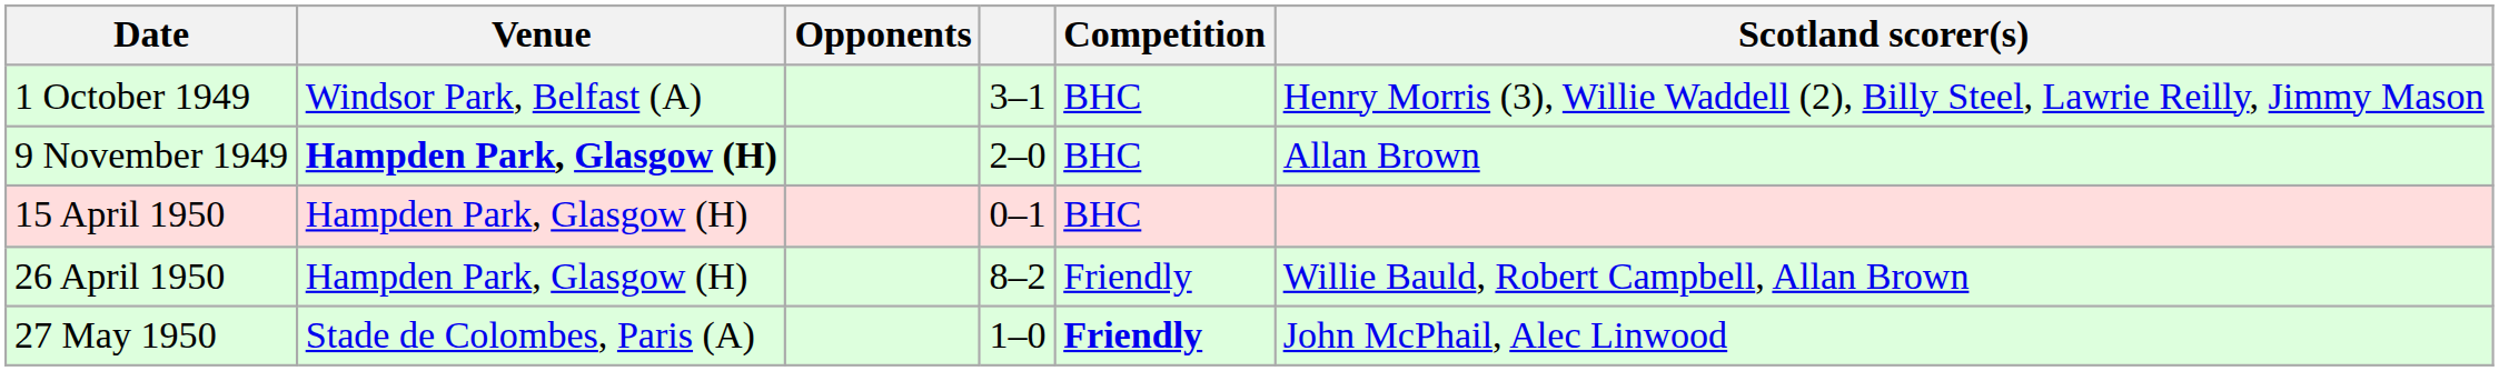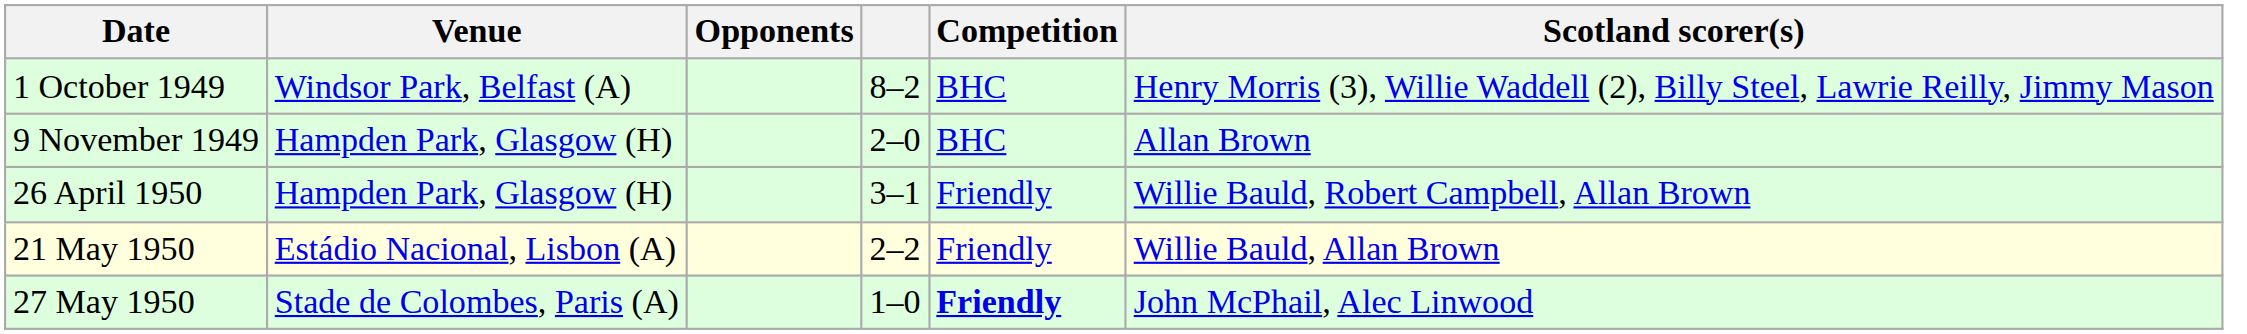 <table class="wikitable">
 <tr>
 <th>Date</th>
 <th>Venue</th>
 <th>Opponents</th>
 <th></th>
 <th>Competition</th>
 <th>Scotland scorer(s)</th>
 </tr>
 <tr bgcolor=#ddffdd>
 <td>1 October 1949</td>
 <td><a href='#'>Windsor Park</a>, <a href='#'>Belfast</a> (A)</td>
 <td></td>
-<td align=center>3–1</td>
+<td align=center>8–2</td>
 <td><a href='#'>BHC</a></td>
 <td><a href='#'>Henry Morris</a> (3), <a href='#'>Willie Waddell</a> (2), <a href='#'>Billy Steel</a>, <a href='#'>Lawrie Reilly</a>, <a href='#'>Jimmy Mason</a></td>
 </tr>
 <tr bgcolor=#ddffdd>
 <td>9 November 1949</td>
-<td><strong><a href='#'>Hampden Park</a>, <a href='#'>Glasgow</a> (H)</strong></td>
+<td><a href='#'>Hampden Park</a>, <a href='#'>Glasgow</a> (H)</td>
 <td></td>
 <td align=center>2–0</td>
 <td><a href='#'>BHC</a></td>
 <td><a href='#'>Allan Brown</a></td>
 </tr>
-<tr bgcolor=#ffdddd>
-<td>15 April 1950</td>
-<td><a href='#'>Hampden Park</a>, <a href='#'>Glasgow</a> (H)</td>
-<td></td>
-<td align=center>0–1</td>
-<td><a href='#'>BHC</a></td>
-<td></td>
-</tr>
 <tr bgcolor=#ddffdd>
 <td>26 April 1950</td>
 <td><a href='#'>Hampden Park</a>, <a href='#'>Glasgow</a> (H)</td>
 <td></td>
-<td align=center>8–2</td>
+<td align=center>3–1</td>
 <td><a href='#'>Friendly</a></td>
 <td><a href='#'>Willie Bauld</a>, <a href='#'>Robert Campbell</a>, <a href='#'>Allan Brown</a></td>
+</tr>
+<tr bgcolor=#ffffdd>
+<td>21 May 1950</td>
+<td><a href='#'>Estádio Nacional</a>, <a href='#'>Lisbon</a> (A)</td>
+<td></td>
+<td align=center>2–2</td>
+<td><a href='#'>Friendly</a></td>
+<td><a href='#'>Willie Bauld</a>, <a href='#'>Allan Brown</a></td>
 </tr>
 <tr bgcolor=#ddffdd>
 <td>27 May 1950</td>
 <td><a href='#'>Stade de Colombes</a>, <a href='#'>Paris</a> (A)</td>
 <td></td>
 <td align=center>1–0</td>
 <td><strong><a href='#'>Friendly</a></strong></td>
 <td><a href='#'>John McPhail</a>, <a href='#'>Alec Linwood</a></td>
 </tr>
 </table>
